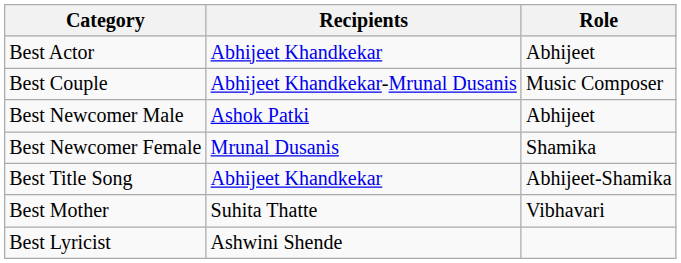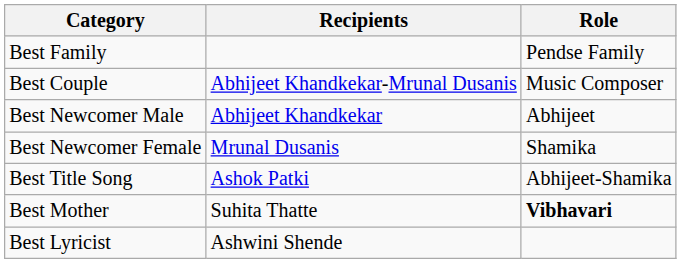 <table class="wikitable">
 <tr>
 <th>Category</th>
 <th>Recipients</th>
 <th>Role</th>
 </tr>
 <tr>
-<td>Best Actor</td>
-<td><a href='#'>Abhijeet Khandkekar</a></td>
-<td>Abhijeet</td>
+<td>Best Family</td>
+<td></td>
+<td>Pendse Family</td>
 </tr>
 <tr>
 <td>Best Couple</td>
 <td><a href='#'>Abhijeet Khandkekar</a>-<a href='#'>Mrunal Dusanis</a></td>
 <td>Music Composer</td>
 </tr>
 <tr>
 <td>Best Newcomer Male</td>
-<td><a href='#'>Ashok Patki</a></td>
+<td><a href='#'>Abhijeet Khandkekar</a></td>
 <td>Abhijeet</td>
 </tr>
 <tr>
 <td>Best Newcomer Female</td>
 <td><a href='#'>Mrunal Dusanis</a></td>
 <td>Shamika</td>
 </tr>
 <tr>
 <td>Best Title Song</td>
-<td><a href='#'>Abhijeet Khandkekar</a></td>
+<td><a href='#'>Ashok Patki</a></td>
 <td>Abhijeet-Shamika</td>
 </tr>
 <tr>
 <td>Best Mother</td>
 <td>Suhita Thatte</td>
-<td>Vibhavari</td>
+<td><strong>Vibhavari</strong></td>
 </tr>
 <tr>
 <td>Best Lyricist</td>
 <td>Ashwini Shende</td>
 <td></td>
 </tr>
 </table>
